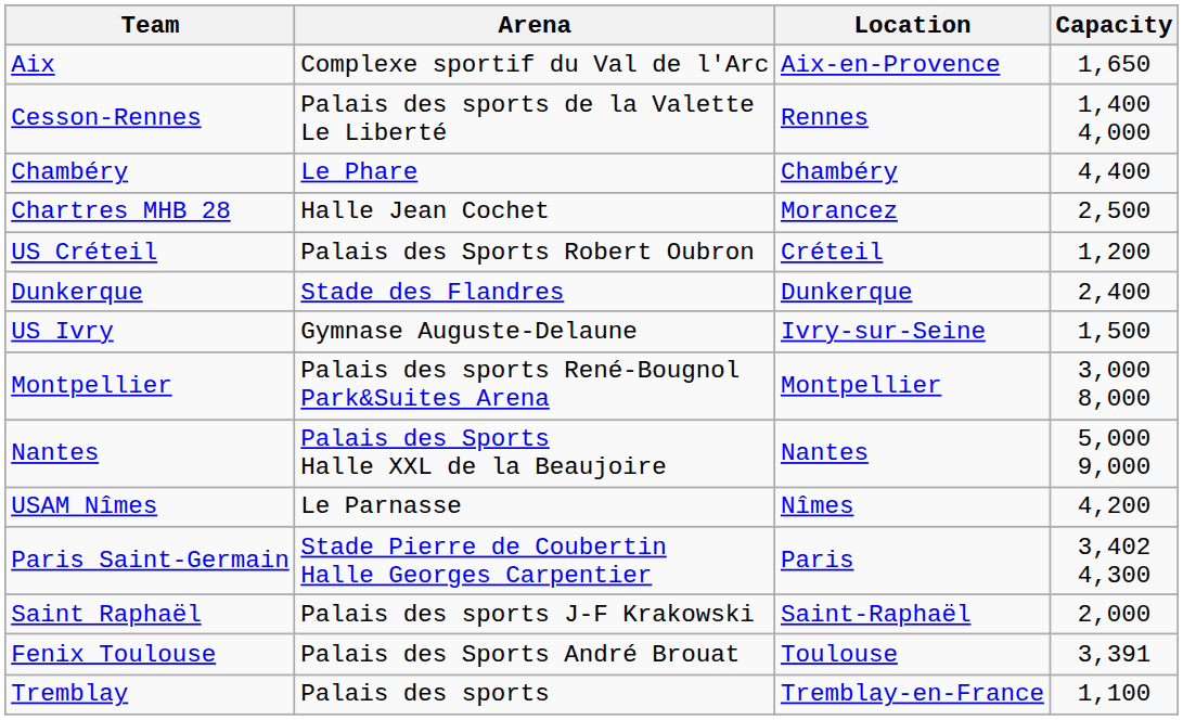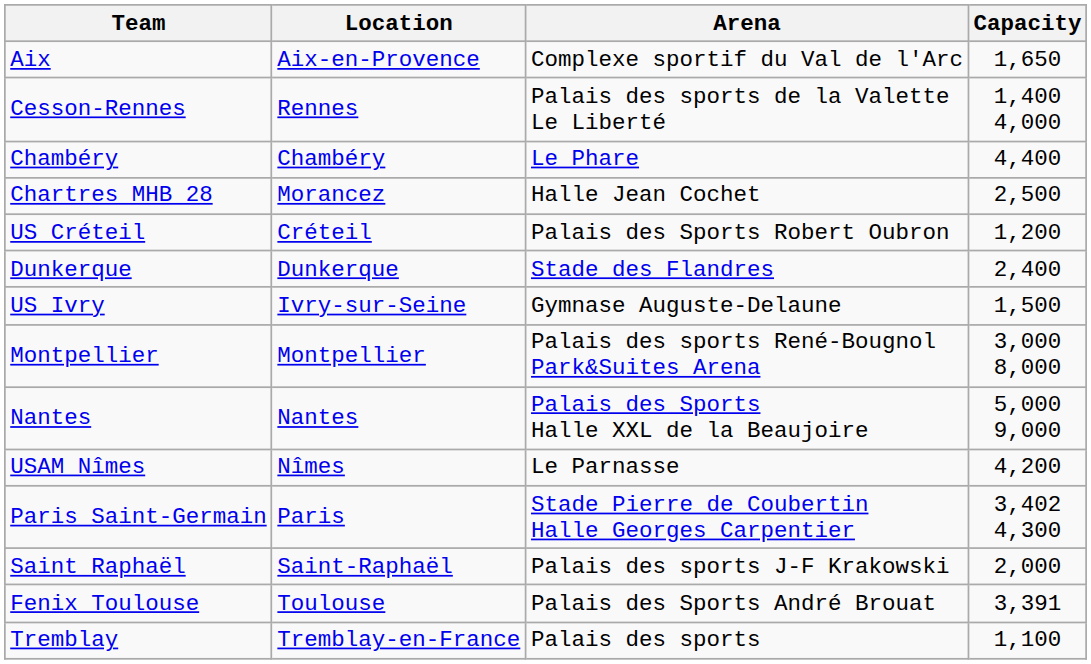 <table class="wikitable sortable" style="text-align: left;">
 <tr>
 <th>Team</th>
+<th>Location</th>
 <th>Arena</th>
-<th>Location</th>
 <th>Capacity</th>
 </tr>
 <tr>
 <td><a href='#'>Aix</a></td>
+<td><a href='#'>Aix-en-Provence</a></td>
 <td>Complexe sportif du Val de l'Arc</td>
-<td><a href='#'>Aix-en-Provence</a></td>
 <td align="center">1,650</td>
 </tr>
 <tr>
 <td><a href='#'>Cesson-Rennes</a></td>
+<td><a href='#'>Rennes</a></td>
 <td>Palais des sports de la Valette<br>Le Liberté</td>
-<td><a href='#'>Rennes</a></td>
 <td align="center">1,400 <br> 4,000</td>
 </tr>
 <tr>
 <td><a href='#'>Chambéry</a></td>
+<td><a href='#'>Chambéry</a></td>
 <td><a href='#'>Le Phare</a></td>
-<td><a href='#'>Chambéry</a></td>
 <td align="center">4,400</td>
 </tr>
 <tr>
 <td><a href='#'>Chartres MHB 28</a></td>
+<td><a href='#'>Morancez</a></td>
 <td>Halle Jean Cochet</td>
-<td><a href='#'>Morancez</a></td>
 <td align="center">2,500</td>
 </tr>
 <tr>
 <td><a href='#'>US Créteil</a></td>
+<td><a href='#'>Créteil</a></td>
 <td>Palais des Sports Robert Oubron</td>
-<td><a href='#'>Créteil</a></td>
 <td align="center">1,200</td>
 </tr>
 <tr>
 <td><a href='#'>Dunkerque</a></td>
+<td><a href='#'>Dunkerque</a></td>
 <td><a href='#'>Stade des Flandres</a></td>
-<td><a href='#'>Dunkerque</a></td>
 <td align="center">2,400</td>
 </tr>
 <tr>
 <td><a href='#'>US Ivry</a></td>
+<td><a href='#'>Ivry-sur-Seine</a></td>
 <td>Gymnase Auguste-Delaune</td>
-<td><a href='#'>Ivry-sur-Seine</a></td>
 <td align="center">1,500</td>
 </tr>
 <tr>
 <td><a href='#'>Montpellier</a></td>
+<td><a href='#'>Montpellier</a></td>
 <td>Palais des sports René-Bougnol<br><a href='#'>Park&Suites Arena</a></td>
-<td><a href='#'>Montpellier</a></td>
 <td align="center">3,000 <br> 8,000</td>
 </tr>
 <tr>
 <td><a href='#'>Nantes</a></td>
+<td><a href='#'>Nantes</a></td>
 <td><a href='#'>Palais des Sports</a><br>Halle XXL de la Beaujoire</td>
-<td><a href='#'>Nantes</a></td>
 <td align="center">5,000 <br> 9,000</td>
 </tr>
 <tr>
 <td><a href='#'>USAM Nîmes</a></td>
+<td><a href='#'>Nîmes</a></td>
 <td>Le Parnasse</td>
-<td><a href='#'>Nîmes</a></td>
 <td align="center">4,200</td>
 </tr>
 <tr>
 <td><a href='#'>Paris Saint-Germain</a></td>
+<td><a href='#'>Paris</a></td>
 <td><a href='#'>Stade Pierre de Coubertin</a><br><a href='#'>Halle Georges Carpentier</a></td>
-<td><a href='#'>Paris</a></td>
 <td align="center">3,402 <br> 4,300</td>
 </tr>
 <tr>
 <td><a href='#'>Saint Raphaël</a></td>
+<td><a href='#'>Saint-Raphaël</a></td>
 <td>Palais des sports J-F Krakowski</td>
-<td><a href='#'>Saint-Raphaël</a></td>
 <td align="center">2,000</td>
 </tr>
 <tr>
 <td><a href='#'>Fenix Toulouse</a></td>
+<td><a href='#'>Toulouse</a></td>
 <td>Palais des Sports André Brouat</td>
-<td><a href='#'>Toulouse</a></td>
 <td align="center">3,391</td>
 </tr>
 <tr>
 <td><a href='#'>Tremblay</a></td>
+<td><a href='#'>Tremblay-en-France</a></td>
 <td>Palais des sports</td>
-<td><a href='#'>Tremblay-en-France</a></td>
 <td align="center">1,100</td>
 </tr>
 </table>
